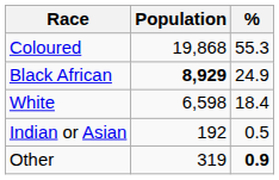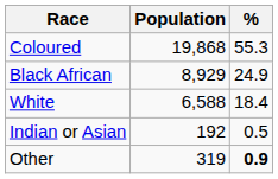 <table class="wikitable" style="text-align:right">
 <tr>
 <th>Race</th>
 <th>Population</th>
 <th>%</th>
 </tr>
 <tr>
 <td style="text-align:left"><a href='#'>Coloured</a></td>
 <td>19,868</td>
 <td>55.3</td>
 </tr>
 <tr>
 <td style="text-align:left"><a href='#'>Black African</a></td>
-<td><strong>8,929</strong></td>
+<td>8,929</td>
 <td>24.9</td>
 </tr>
 <tr>
 <td style="text-align:left"><a href='#'>White</a></td>
-<td>6,598</td>
+<td>6,588</td>
 <td>18.4</td>
 </tr>
 <tr>
 <td style="text-align:left"><a href='#'>Indian</a> or <a href='#'>Asian</a></td>
 <td>192</td>
 <td>0.5</td>
 </tr>
 <tr>
 <td style="text-align:left">Other</td>
 <td>319</td>
 <td><strong>0.9</strong></td>
 </tr>
 </table>
